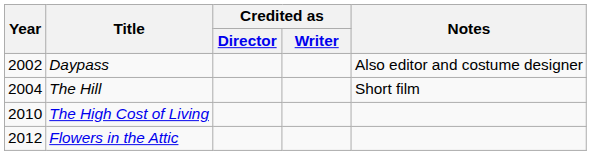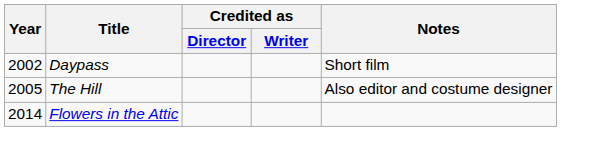 <table class="wikitable">
 <tr style="background:#ccc; text-align:center;">
 <th rowspan="2" style="width:33px;">Year</th>
 <th rowspan="2">Title</th>
 <th colspan="2">Credited as</th>
 <th rowspan="2">Notes</th>
 </tr>
 <tr>
 <th width=65><a href='#'>Director</a></th>
 <th width=65><a href='#'>Writer</a></th>
 </tr>
 <tr>
 <td>2002</td>
 <td><em>Daypass</em></td>
 <td></td>
 <td></td>
+<td>Short film</td>
+</tr>
+<tr>
+<td>2005</td>
+<td><em>The Hill</em></td>
+<td></td>
+<td></td>
 <td>Also editor and costume designer</td>
 </tr>
 <tr>
-<td>2004</td>
-<td><em>The Hill</em></td>
-<td></td>
-<td></td>
-<td>Short film</td>
-</tr>
-<tr>
-<td>2010</td>
-<td><em><a href='#'>The High Cost of Living</a></em></td>
-<td></td>
-<td></td>
-<td></td>
-</tr>
-<tr>
-<td>2012</td>
+<td>2014</td>
 <td><em><a href='#'>Flowers in the Attic</a></em></td>
 <td></td>
 <td></td>
 <td></td>
 </tr>
 </table>
